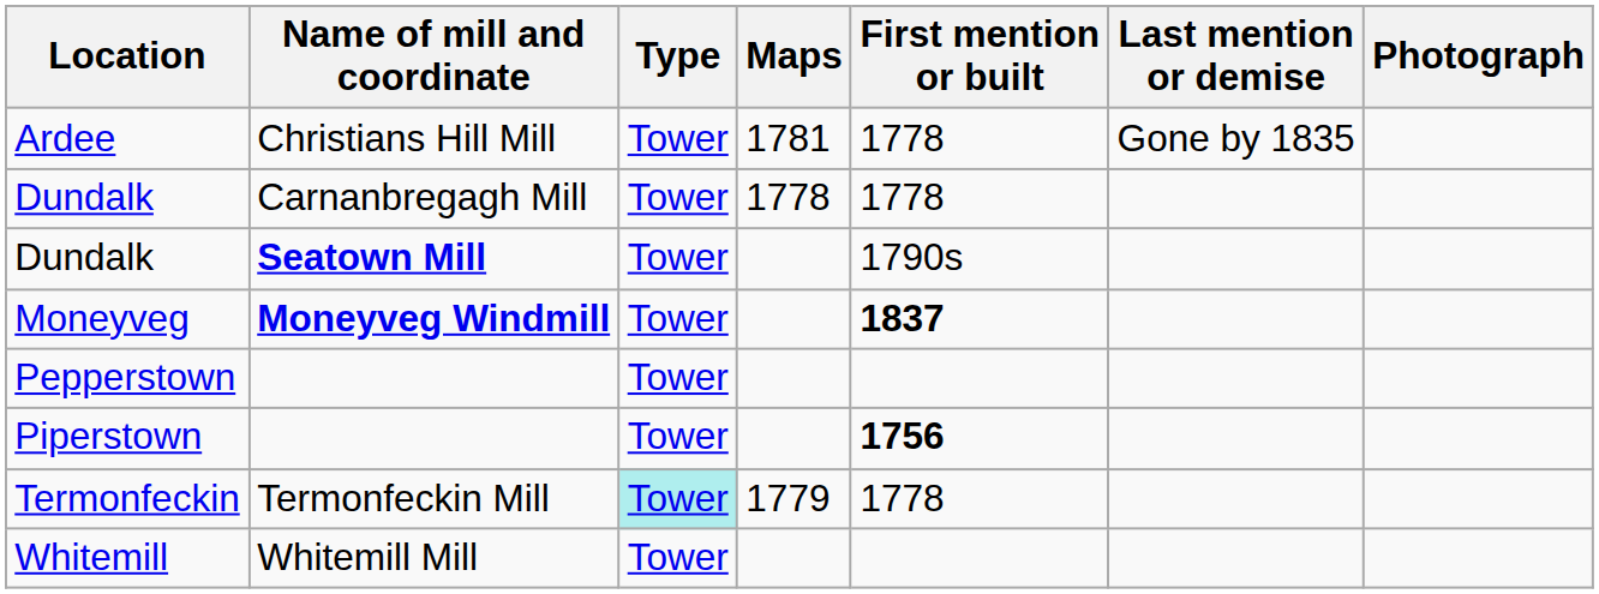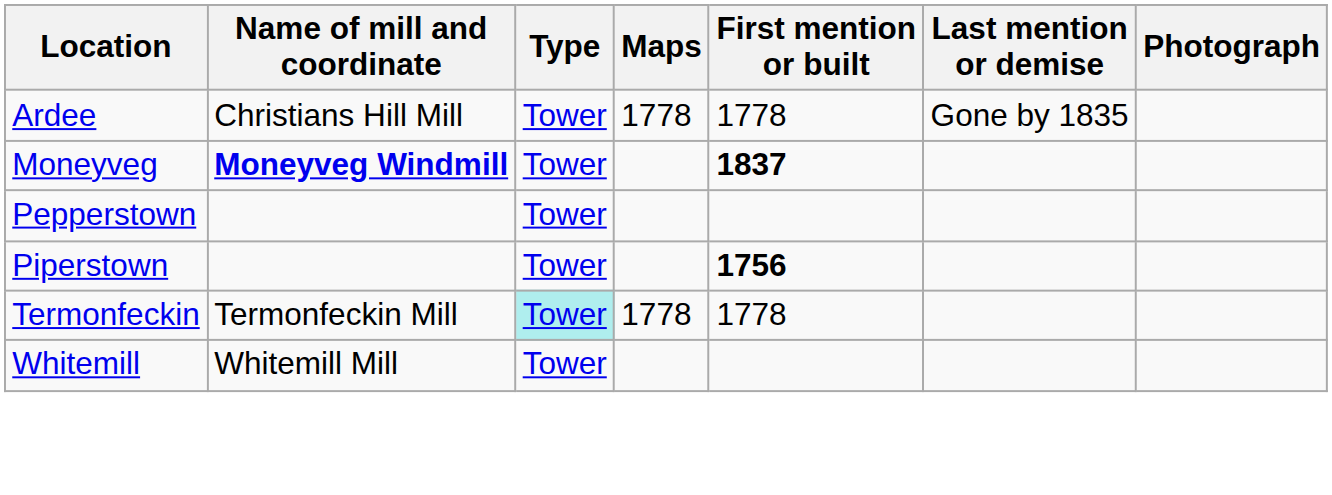 <table class="wikitable">
 <tr>
 <th>Location</th>
 <th>Name of mill and<br>coordinate</th>
 <th>Type</th>
 <th>Maps</th>
 <th>First mention<br>or built</th>
 <th>Last mention<br> or demise</th>
 <th>Photograph</th>
 </tr>
 <tr>
 <td><a href='#'>Ardee</a></td>
 <td>Christians Hill Mill<br></td>
 <td><a href='#'>Tower</a></td>
-<td>1781</td>
+<td>1778</td>
 <td>1778</td>
 <td>Gone by 1835<br></td>
-<td></td>
-</tr>
-<tr>
-<td><a href='#'>Dundalk</a></td>
-<td>Carnanbregagh Mill<br></td>
-<td><a href='#'>Tower</a></td>
-<td>1778</td>
-<td>1778</td>
-<td></td>
-<td></td>
-</tr>
-<tr>
-<td>Dundalk</td>
-<td><strong><a href='#'>Seatown Mill</a></strong><br></td>
-<td><a href='#'>Tower</a></td>
-<td></td>
-<td>1790s</td>
-<td></td>
 <td></td>
 </tr>
 <tr>
 <td><a href='#'>Moneyveg</a></td>
 <td><strong><a href='#'>Moneyveg Windmill</a></strong></td>
 <td><a href='#'>Tower</a></td>
 <td></td>
 <td><strong>1837</strong></td>
 <td></td>
 <td></td>
 </tr>
 <tr>
 <td><a href='#'>Pepperstown</a></td>
 <td></td>
 <td><a href='#'>Tower</a></td>
 <td></td>
 <td></td>
 <td></td>
 <td></td>
 </tr>
 <tr>
 <td><a href='#'>Piperstown</a></td>
 <td></td>
 <td><a href='#'>Tower</a></td>
 <td></td>
 <td><strong>1756</strong></td>
 <td></td>
 <td></td>
 </tr>
 <tr>
 <td><a href='#'>Termonfeckin</a></td>
 <td>Termonfeckin Mill<br></td>
 <td style="background: paleturquoise;"><a href='#'>Tower</a></td>
-<td>1779</td>
+<td>1778</td>
 <td>1778</td>
 <td></td>
 <td></td>
 </tr>
 <tr>
 <td><a href='#'>Whitemill</a></td>
 <td>Whitemill Mill<br></td>
 <td><a href='#'>Tower</a></td>
 <td></td>
 <td></td>
 <td></td>
 <td></td>
 </tr>
 </table>
